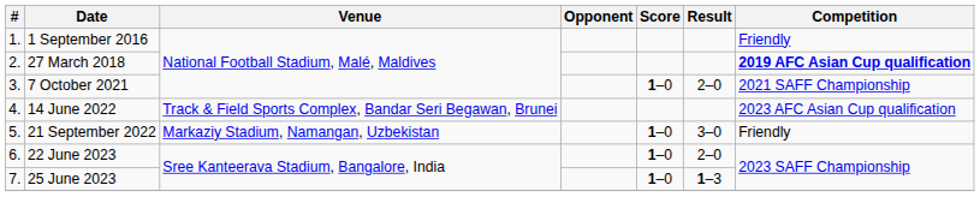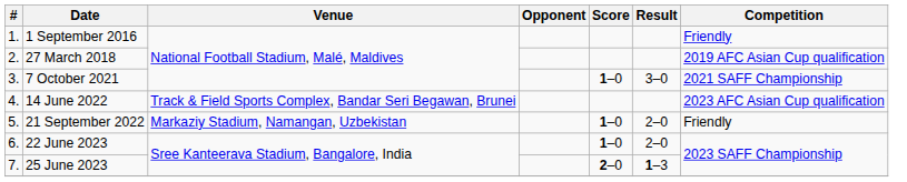 <table class="wikitable" style="font-size:100%;">
 <tr>
 <th>#</th>
 <th>Date</th>
 <th>Venue</th>
 <th>Opponent</th>
 <th>Score</th>
 <th>Result</th>
 <th>Competition</th>
 </tr>
 <tr>
 <td>1.</td>
 <td>1 September 2016</td>
 <td rowspan=3><a href='#'>National Football Stadium</a>, <a href='#'>Malé</a>, <a href='#'>Maldives</a></td>
 <td></td>
 <td></td>
 <td></td>
 <td><a href='#'>Friendly</a></td>
 </tr>
 <tr>
 <td>2.</td>
 <td>27 March 2018</td>
 <td></td>
 <td></td>
 <td></td>
-<td><strong><a href='#'>2019 AFC Asian Cup qualification</a></strong></td>
+<td><a href='#'>2019 AFC Asian Cup qualification</a></td>
 </tr>
 <tr>
 <td>3.</td>
 <td>7 October 2021</td>
 <td></td>
 <td align=center><strong>1</strong>–0</td>
-<td align=center>2–0</td>
+<td align=center>3–0</td>
 <td><a href='#'>2021 SAFF Championship</a></td>
 </tr>
 <tr>
 <td>4.</td>
 <td>14 June 2022</td>
 <td><a href='#'>Track & Field Sports Complex</a>, <a href='#'>Bandar Seri Begawan</a>, <a href='#'>Brunei</a></td>
 <td></td>
 <td></td>
 <td></td>
 <td><a href='#'>2023 AFC Asian Cup qualification</a></td>
 </tr>
 <tr>
 <td>5.</td>
 <td>21 September 2022</td>
 <td><a href='#'>Markaziy Stadium</a>, <a href='#'>Namangan</a>, <a href='#'>Uzbekistan</a></td>
 <td></td>
 <td align=center><strong>1</strong>–0</td>
-<td align=center>3–0</td>
+<td align=center>2–0</td>
 <td>Friendly</td>
 </tr>
 <tr>
 <td>6.</td>
 <td>22 June 2023</td>
 <td rowspan=2><a href='#'>Sree Kanteerava Stadium</a>, <a href='#'>Bangalore</a>, India</td>
 <td></td>
 <td align=center><strong>1</strong>–0</td>
 <td align=center>2–0</td>
 <td rowspan="2"><a href='#'>2023 SAFF Championship</a></td>
 </tr>
 <tr>
 <td>7.</td>
 <td>25 June 2023</td>
 <td></td>
-<td align=center><strong>1</strong>–0</td>
+<td align=center><strong>2</strong>–0</td>
 <td align=center><strong>1</strong>–3</td>
 </tr>
 <tr>
 </tr>
 </table>
